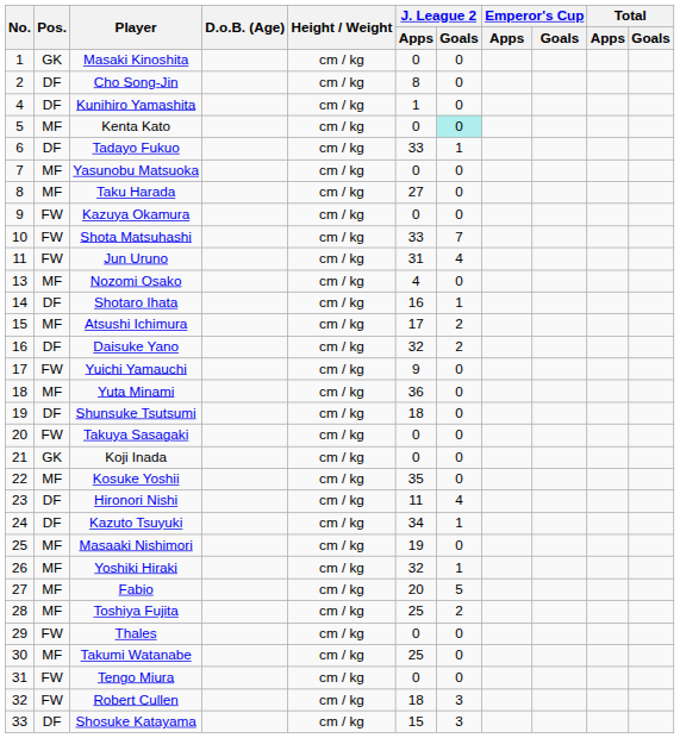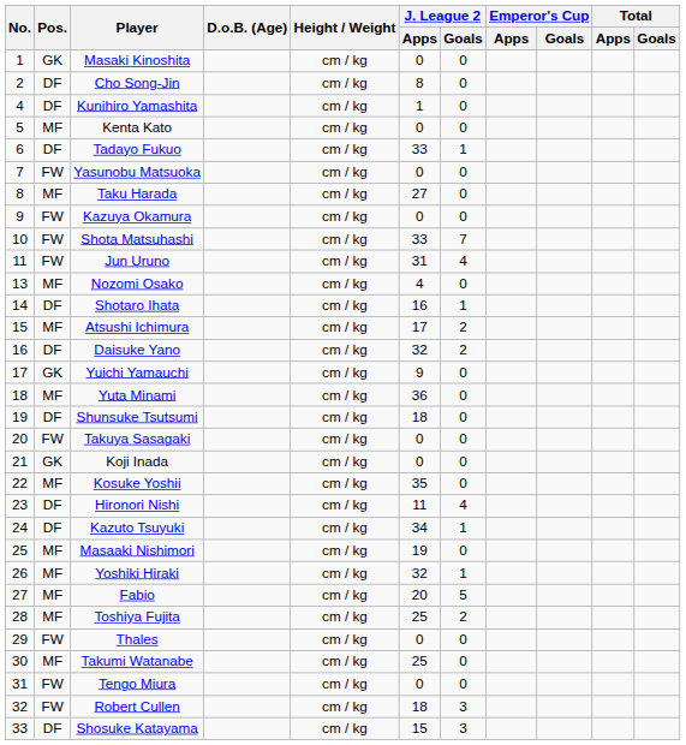 <table class="wikitable" style="text-align:center;">
 <tr>
 <th rowspan="2">No.</th>
 <th rowspan="2">Pos.</th>
 <th rowspan="2">Player</th>
 <th rowspan="2">D.o.B. (Age)</th>
 <th rowspan="2">Height / Weight</th>
 <th colspan="2"><a href='#'>J. League 2</a></th>
 <th colspan="2"><a href='#'>Emperor's Cup</a></th>
 <th colspan="2">Total</th>
 </tr>
 <tr>
 <th>Apps</th>
 <th>Goals</th>
 <th>Apps</th>
 <th>Goals</th>
 <th>Apps</th>
 <th>Goals</th>
 </tr>
 <tr>
 <td>1</td>
 <td>GK</td>
 <td><a href='#'>Masaki Kinoshita</a></td>
 <td></td>
 <td>cm / kg</td>
 <td>0</td>
 <td>0</td>
 <td></td>
 <td></td>
 <td></td>
 <td></td>
 </tr>
 <tr>
 <td>2</td>
 <td>DF</td>
 <td><a href='#'>Cho Song-Jin</a></td>
 <td></td>
 <td>cm / kg</td>
 <td>8</td>
 <td>0</td>
 <td></td>
 <td></td>
 <td></td>
 <td></td>
 </tr>
 <tr>
 <td>4</td>
 <td>DF</td>
 <td><a href='#'>Kunihiro Yamashita</a></td>
 <td></td>
 <td>cm / kg</td>
 <td>1</td>
 <td>0</td>
 <td></td>
 <td></td>
 <td></td>
 <td></td>
 </tr>
 <tr>
 <td>5</td>
 <td>MF</td>
 <td>Kenta Kato</td>
 <td></td>
 <td>cm / kg</td>
 <td>0</td>
-<td style="background: paleturquoise;">0</td>
+<td>0</td>
 <td></td>
 <td></td>
 <td></td>
 <td></td>
 </tr>
 <tr>
 <td>6</td>
 <td>DF</td>
 <td><a href='#'>Tadayo Fukuo</a></td>
 <td></td>
 <td>cm / kg</td>
 <td>33</td>
 <td>1</td>
 <td></td>
 <td></td>
 <td></td>
 <td></td>
 </tr>
 <tr>
 <td>7</td>
-<td>MF</td>
+<td>FW</td>
 <td><a href='#'>Yasunobu Matsuoka</a></td>
 <td></td>
 <td>cm / kg</td>
 <td>0</td>
 <td>0</td>
 <td></td>
 <td></td>
 <td></td>
 <td></td>
 </tr>
 <tr>
 <td>8</td>
 <td>MF</td>
 <td><a href='#'>Taku Harada</a></td>
 <td></td>
 <td>cm / kg</td>
 <td>27</td>
 <td>0</td>
 <td></td>
 <td></td>
 <td></td>
 <td></td>
 </tr>
 <tr>
 <td>9</td>
 <td>FW</td>
 <td><a href='#'>Kazuya Okamura</a></td>
 <td></td>
 <td>cm / kg</td>
 <td>0</td>
 <td>0</td>
 <td></td>
 <td></td>
 <td></td>
 <td></td>
 </tr>
 <tr>
 <td>10</td>
 <td>FW</td>
 <td><a href='#'>Shota Matsuhashi</a></td>
 <td></td>
 <td>cm / kg</td>
 <td>33</td>
 <td>7</td>
 <td></td>
 <td></td>
 <td></td>
 <td></td>
 </tr>
 <tr>
 <td>11</td>
 <td>FW</td>
 <td><a href='#'>Jun Uruno</a></td>
 <td></td>
 <td>cm / kg</td>
 <td>31</td>
 <td>4</td>
 <td></td>
 <td></td>
 <td></td>
 <td></td>
 </tr>
 <tr>
 <td>13</td>
 <td>MF</td>
 <td><a href='#'>Nozomi Osako</a></td>
 <td></td>
 <td>cm / kg</td>
 <td>4</td>
 <td>0</td>
 <td></td>
 <td></td>
 <td></td>
 <td></td>
 </tr>
 <tr>
 <td>14</td>
 <td>DF</td>
 <td><a href='#'>Shotaro Ihata</a></td>
 <td></td>
 <td>cm / kg</td>
 <td>16</td>
 <td>1</td>
 <td></td>
 <td></td>
 <td></td>
 <td></td>
 </tr>
 <tr>
 <td>15</td>
 <td>MF</td>
 <td><a href='#'>Atsushi Ichimura</a></td>
 <td></td>
 <td>cm / kg</td>
 <td>17</td>
 <td>2</td>
 <td></td>
 <td></td>
 <td></td>
 <td></td>
 </tr>
 <tr>
 <td>16</td>
 <td>DF</td>
 <td><a href='#'>Daisuke Yano</a></td>
 <td></td>
 <td>cm / kg</td>
 <td>32</td>
 <td>2</td>
 <td></td>
 <td></td>
 <td></td>
 <td></td>
 </tr>
 <tr>
 <td>17</td>
-<td>FW</td>
+<td>GK</td>
 <td><a href='#'>Yuichi Yamauchi</a></td>
 <td></td>
 <td>cm / kg</td>
 <td>9</td>
 <td>0</td>
 <td></td>
 <td></td>
 <td></td>
 <td></td>
 </tr>
 <tr>
 <td>18</td>
 <td>MF</td>
 <td><a href='#'>Yuta Minami</a></td>
 <td></td>
 <td>cm / kg</td>
 <td>36</td>
 <td>0</td>
 <td></td>
 <td></td>
 <td></td>
 <td></td>
 </tr>
 <tr>
 <td>19</td>
 <td>DF</td>
 <td><a href='#'>Shunsuke Tsutsumi</a></td>
 <td></td>
 <td>cm / kg</td>
 <td>18</td>
 <td>0</td>
 <td></td>
 <td></td>
 <td></td>
 <td></td>
 </tr>
 <tr>
 <td>20</td>
 <td>FW</td>
 <td><a href='#'>Takuya Sasagaki</a></td>
 <td></td>
 <td>cm / kg</td>
 <td>0</td>
 <td>0</td>
 <td></td>
 <td></td>
 <td></td>
 <td></td>
 </tr>
 <tr>
 <td>21</td>
 <td>GK</td>
 <td>Koji Inada</td>
 <td></td>
 <td>cm / kg</td>
 <td>0</td>
 <td>0</td>
 <td></td>
 <td></td>
 <td></td>
 <td></td>
 </tr>
 <tr>
 <td>22</td>
 <td>MF</td>
 <td><a href='#'>Kosuke Yoshii</a></td>
 <td></td>
 <td>cm / kg</td>
 <td>35</td>
 <td>0</td>
 <td></td>
 <td></td>
 <td></td>
 <td></td>
 </tr>
 <tr>
 <td>23</td>
 <td>DF</td>
 <td><a href='#'>Hironori Nishi</a></td>
 <td></td>
 <td>cm / kg</td>
 <td>11</td>
 <td>4</td>
 <td></td>
 <td></td>
 <td></td>
 <td></td>
 </tr>
 <tr>
 <td>24</td>
 <td>DF</td>
 <td><a href='#'>Kazuto Tsuyuki</a></td>
 <td></td>
 <td>cm / kg</td>
 <td>34</td>
 <td>1</td>
 <td></td>
 <td></td>
 <td></td>
 <td></td>
 </tr>
 <tr>
 <td>25</td>
 <td>MF</td>
 <td><a href='#'>Masaaki Nishimori</a></td>
 <td></td>
 <td>cm / kg</td>
 <td>19</td>
 <td>0</td>
 <td></td>
 <td></td>
 <td></td>
 <td></td>
 </tr>
 <tr>
 <td>26</td>
 <td>MF</td>
 <td><a href='#'>Yoshiki Hiraki</a></td>
 <td></td>
 <td>cm / kg</td>
 <td>32</td>
 <td>1</td>
 <td></td>
 <td></td>
 <td></td>
 <td></td>
 </tr>
 <tr>
 <td>27</td>
 <td>MF</td>
 <td><a href='#'>Fabio</a></td>
 <td></td>
 <td>cm / kg</td>
 <td>20</td>
 <td>5</td>
 <td></td>
 <td></td>
 <td></td>
 <td></td>
 </tr>
 <tr>
 <td>28</td>
 <td>MF</td>
 <td><a href='#'>Toshiya Fujita</a></td>
 <td></td>
 <td>cm / kg</td>
 <td>25</td>
 <td>2</td>
 <td></td>
 <td></td>
 <td></td>
 <td></td>
 </tr>
 <tr>
 <td>29</td>
 <td>FW</td>
 <td><a href='#'>Thales</a></td>
 <td></td>
 <td>cm / kg</td>
 <td>0</td>
 <td>0</td>
 <td></td>
 <td></td>
 <td></td>
 <td></td>
 </tr>
 <tr>
 <td>30</td>
 <td>MF</td>
 <td><a href='#'>Takumi Watanabe</a></td>
 <td></td>
 <td>cm / kg</td>
 <td>25</td>
 <td>0</td>
 <td></td>
 <td></td>
 <td></td>
 <td></td>
 </tr>
 <tr>
 <td>31</td>
 <td>FW</td>
 <td><a href='#'>Tengo Miura</a></td>
 <td></td>
 <td>cm / kg</td>
 <td>0</td>
 <td>0</td>
 <td></td>
 <td></td>
 <td></td>
 <td></td>
 </tr>
 <tr>
 <td>32</td>
 <td>FW</td>
 <td><a href='#'>Robert Cullen</a></td>
 <td></td>
 <td>cm / kg</td>
 <td>18</td>
 <td>3</td>
 <td></td>
 <td></td>
 <td></td>
 <td></td>
 </tr>
 <tr>
 <td>33</td>
 <td>DF</td>
 <td><a href='#'>Shosuke Katayama</a></td>
 <td></td>
 <td>cm / kg</td>
 <td>15</td>
 <td>3</td>
 <td></td>
 <td></td>
 <td></td>
 <td></td>
 </tr>
 </table>
